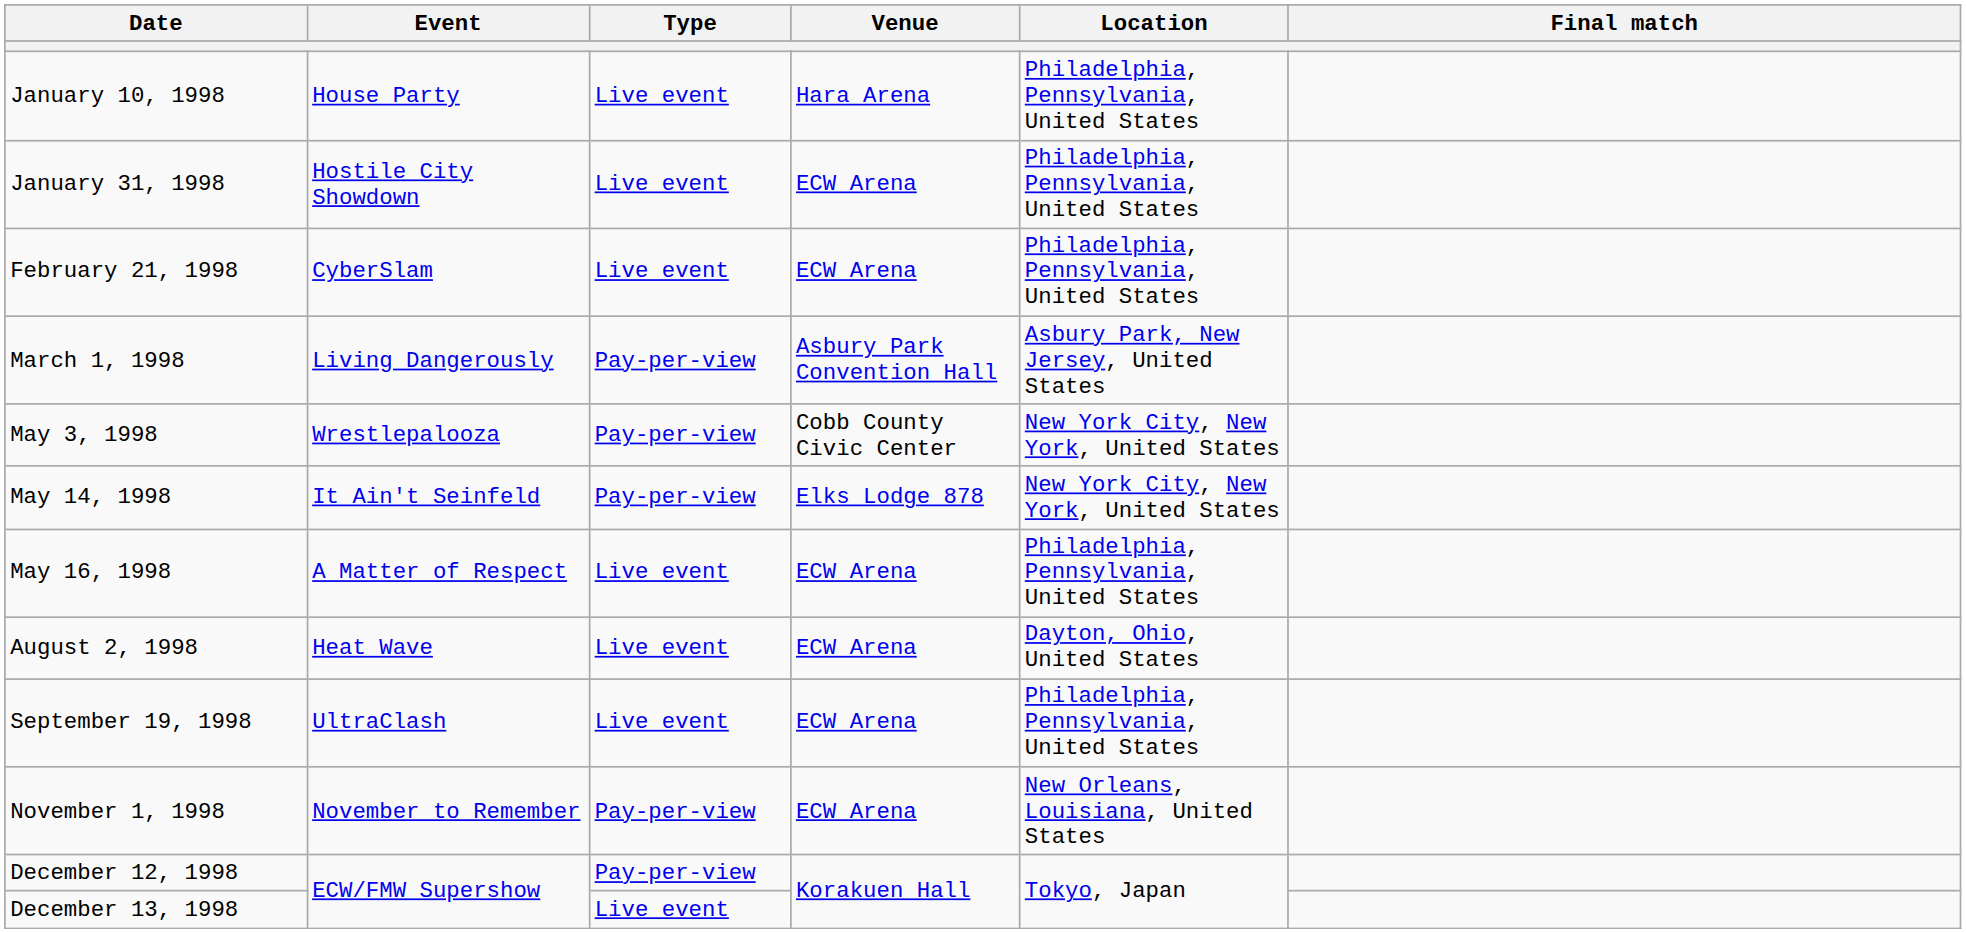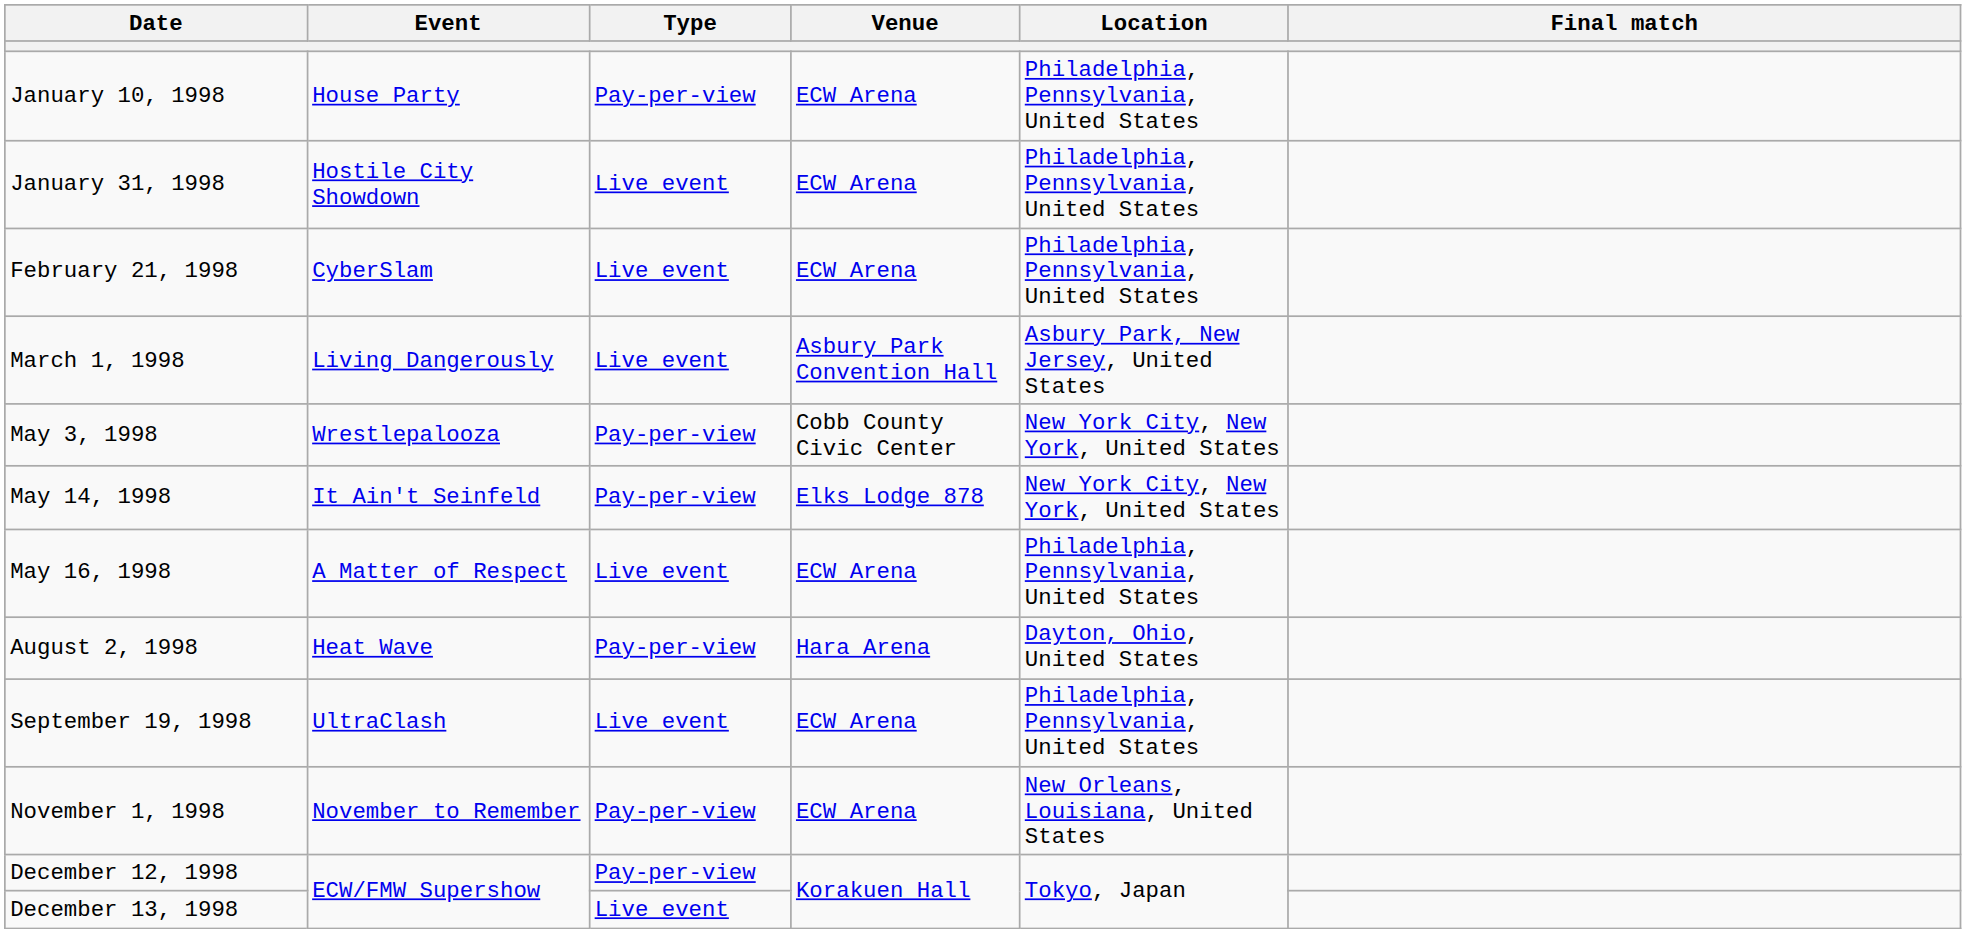 <table class="wikitable" width="90%">
 <tr>
 <th style=width:9%><strong>Date</strong></th>
 <th style=width:6%><strong>Event</strong></th>
 <th style=width:6%><strong>Type</strong></th>
 <th style=width:6%><strong>Venue</strong></th>
 <th style=width:6%><strong>Location</strong></th>
 <th style=width:20%><strong>Final match</strong></th>
 </tr>
 <tr>
 <th colspan=6></th>
 </tr>
 <tr>
 <td>January 10, 1998</td>
 <td><a href='#'>House Party</a></td>
-<td><a href='#'>Live event</a></td>
-<td><a href='#'>Hara Arena</a></td>
+<td><a href='#'>Pay-per-view</a></td>
+<td><a href='#'>ECW Arena</a></td>
 <td><a href='#'>Philadelphia</a>, <a href='#'>Pennsylvania</a>, United States</td>
 <td></td>
 </tr>
 <tr>
 <td>January 31, 1998</td>
 <td><a href='#'>Hostile City Showdown</a></td>
 <td><a href='#'>Live event</a></td>
 <td><a href='#'>ECW Arena</a></td>
 <td><a href='#'>Philadelphia</a>, <a href='#'>Pennsylvania</a>, United States</td>
 <td></td>
 </tr>
 <tr>
 <td>February 21, 1998</td>
 <td><a href='#'>CyberSlam</a></td>
 <td><a href='#'>Live event</a></td>
 <td><a href='#'>ECW Arena</a></td>
 <td><a href='#'>Philadelphia</a>, <a href='#'>Pennsylvania</a>, United States</td>
 <td></td>
 </tr>
 <tr>
 <td>March 1, 1998</td>
 <td><a href='#'>Living Dangerously</a></td>
-<td><a href='#'>Pay-per-view</a></td>
+<td><a href='#'>Live event</a></td>
 <td><a href='#'>Asbury Park Convention Hall</a></td>
 <td><a href='#'>Asbury Park, New Jersey</a>, United States</td>
 <td></td>
 </tr>
 <tr>
 <td>May 3, 1998</td>
 <td><a href='#'>Wrestlepalooza</a></td>
 <td><a href='#'>Pay-per-view</a></td>
 <td>Cobb County Civic Center</td>
 <td><a href='#'>New York City</a>, <a href='#'>New York</a>, United States</td>
 <td></td>
 </tr>
 <tr>
 <td>May 14, 1998</td>
 <td><a href='#'>It Ain't Seinfeld</a></td>
 <td><a href='#'>Pay-per-view</a></td>
 <td><a href='#'>Elks Lodge 878</a></td>
 <td><a href='#'>New York City</a>, <a href='#'>New York</a>, United States</td>
 <td></td>
 </tr>
 <tr>
 <td>May 16, 1998</td>
 <td><a href='#'>A Matter of Respect</a></td>
 <td><a href='#'>Live event</a></td>
 <td><a href='#'>ECW Arena</a></td>
 <td><a href='#'>Philadelphia</a>, <a href='#'>Pennsylvania</a>, United States</td>
 <td></td>
 </tr>
 <tr>
 <td>August 2, 1998</td>
 <td><a href='#'>Heat Wave</a></td>
-<td><a href='#'>Live event</a></td>
-<td><a href='#'>ECW Arena</a></td>
+<td><a href='#'>Pay-per-view</a></td>
+<td><a href='#'>Hara Arena</a></td>
 <td><a href='#'>Dayton, Ohio</a>, United States</td>
 <td></td>
 </tr>
 <tr>
 <td>September 19, 1998</td>
 <td><a href='#'>UltraClash</a></td>
 <td><a href='#'>Live event</a></td>
 <td><a href='#'>ECW Arena</a></td>
 <td><a href='#'>Philadelphia</a>, <a href='#'>Pennsylvania</a>, United States</td>
 <td></td>
 </tr>
 <tr>
 <td>November 1, 1998</td>
 <td><a href='#'>November to Remember</a></td>
 <td><a href='#'>Pay-per-view</a></td>
 <td><a href='#'>ECW Arena</a></td>
 <td><a href='#'>New Orleans</a>, <a href='#'>Louisiana</a>, United States</td>
 <td></td>
 </tr>
 <tr>
 <td>December 12, 1998</td>
 <td rowspan=2><a href='#'>ECW/FMW Supershow</a></td>
 <td><a href='#'>Pay-per-view</a></td>
 <td rowspan=2><a href='#'>Korakuen Hall</a></td>
 <td rowspan=2><a href='#'>Tokyo</a>, Japan</td>
 <td></td>
 </tr>
 <tr>
 <td>December 13, 1998</td>
 <td><a href='#'>Live event</a></td>
 <td></td>
 </tr>
 </table>
